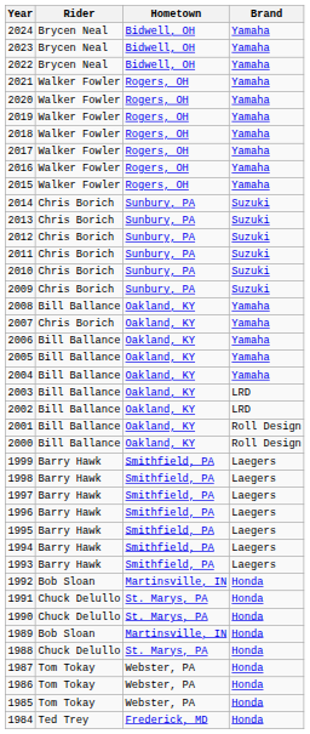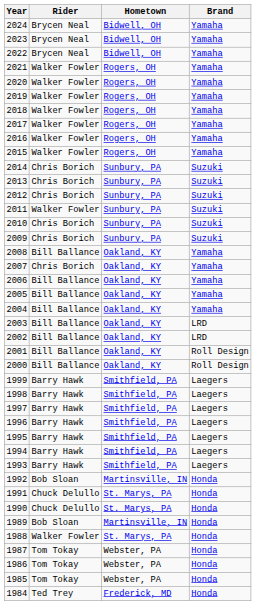 <table class="wikitable">
 <tr>
 <th>Year</th>
 <th>Rider</th>
 <th>Hometown</th>
 <th>Brand</th>
 </tr>
 <tr>
 <td>2024</td>
 <td>Brycen Neal</td>
 <td><a href='#'>Bidwell, OH</a></td>
 <td><a href='#'>Yamaha</a></td>
 </tr>
 <tr>
 <td>2023</td>
 <td>Brycen Neal</td>
 <td><a href='#'>Bidwell, OH</a></td>
 <td><a href='#'>Yamaha</a></td>
 </tr>
 <tr>
 <td>2022</td>
 <td>Brycen Neal</td>
 <td><a href='#'>Bidwell, OH</a></td>
 <td><a href='#'>Yamaha</a></td>
 </tr>
 <tr>
 <td>2021</td>
 <td>Walker Fowler</td>
 <td><a href='#'>Rogers, OH</a></td>
 <td><a href='#'>Yamaha</a></td>
 </tr>
 <tr>
 <td>2020</td>
 <td>Walker Fowler</td>
 <td><a href='#'>Rogers, OH</a></td>
 <td><a href='#'>Yamaha</a></td>
 </tr>
 <tr>
 <td>2019</td>
 <td>Walker Fowler</td>
 <td><a href='#'>Rogers, OH</a></td>
 <td><a href='#'>Yamaha</a></td>
 </tr>
 <tr>
 <td>2018</td>
 <td>Walker Fowler</td>
 <td><a href='#'>Rogers, OH</a></td>
 <td><a href='#'>Yamaha</a></td>
 </tr>
 <tr>
 <td>2017</td>
 <td>Walker Fowler</td>
 <td><a href='#'>Rogers, OH</a></td>
 <td><a href='#'>Yamaha</a></td>
 </tr>
 <tr>
 <td>2016</td>
 <td>Walker Fowler</td>
 <td><a href='#'>Rogers, OH</a></td>
 <td><a href='#'>Yamaha</a></td>
 </tr>
 <tr>
 <td>2015</td>
 <td>Walker Fowler</td>
 <td><a href='#'>Rogers, OH</a></td>
 <td><a href='#'>Yamaha</a></td>
 </tr>
 <tr>
 <td>2014</td>
 <td>Chris Borich</td>
 <td><a href='#'>Sunbury, PA</a></td>
 <td><a href='#'>Suzuki</a></td>
 </tr>
 <tr>
 <td>2013</td>
 <td>Chris Borich</td>
 <td><a href='#'>Sunbury, PA</a></td>
 <td><a href='#'>Suzuki</a></td>
 </tr>
 <tr>
 <td>2012</td>
 <td>Chris Borich</td>
 <td><a href='#'>Sunbury, PA</a></td>
 <td><a href='#'>Suzuki</a></td>
 </tr>
 <tr>
 <td>2011</td>
-<td>Chris Borich</td>
+<td>Walker Fowler</td>
 <td><a href='#'>Sunbury, PA</a></td>
 <td><a href='#'>Suzuki</a></td>
 </tr>
 <tr>
 <td>2010</td>
 <td>Chris Borich</td>
 <td><a href='#'>Sunbury, PA</a></td>
 <td><a href='#'>Suzuki</a></td>
 </tr>
 <tr>
 <td>2009</td>
 <td>Chris Borich</td>
 <td><a href='#'>Sunbury, PA</a></td>
 <td><a href='#'>Suzuki</a></td>
 </tr>
 <tr>
 <td>2008</td>
 <td>Bill Ballance</td>
 <td><a href='#'>Oakland, KY</a></td>
 <td><a href='#'>Yamaha</a></td>
 </tr>
 <tr>
 <td>2007</td>
 <td>Chris Borich</td>
 <td><a href='#'>Oakland, KY</a></td>
 <td><a href='#'>Yamaha</a></td>
 </tr>
 <tr>
 <td>2006</td>
 <td>Bill Ballance</td>
 <td><a href='#'>Oakland, KY</a></td>
 <td><a href='#'>Yamaha</a></td>
 </tr>
 <tr>
 <td>2005</td>
 <td>Bill Ballance</td>
 <td><a href='#'>Oakland, KY</a></td>
 <td><a href='#'>Yamaha</a></td>
 </tr>
 <tr>
 <td>2004</td>
 <td>Bill Ballance</td>
 <td><a href='#'>Oakland, KY</a></td>
 <td><a href='#'>Yamaha</a></td>
 </tr>
 <tr>
 <td>2003</td>
 <td>Bill Ballance</td>
 <td><a href='#'>Oakland, KY</a></td>
 <td>LRD</td>
 </tr>
 <tr>
 <td>2002</td>
 <td>Bill Ballance</td>
 <td><a href='#'>Oakland, KY</a></td>
 <td>LRD</td>
 </tr>
 <tr>
 <td>2001</td>
 <td>Bill Ballance</td>
 <td><a href='#'>Oakland, KY</a></td>
 <td>Roll Design</td>
 </tr>
 <tr>
 <td>2000</td>
 <td>Bill Ballance</td>
 <td><a href='#'>Oakland, KY</a></td>
 <td>Roll Design</td>
 </tr>
 <tr>
 <td>1999</td>
 <td>Barry Hawk</td>
 <td><a href='#'>Smithfield, PA</a></td>
 <td>Laegers</td>
 </tr>
 <tr>
 <td>1998</td>
 <td>Barry Hawk</td>
 <td><a href='#'>Smithfield, PA</a></td>
 <td>Laegers</td>
 </tr>
 <tr>
 <td>1997</td>
 <td>Barry Hawk</td>
 <td><a href='#'>Smithfield, PA</a></td>
 <td>Laegers</td>
 </tr>
 <tr>
 <td>1996</td>
 <td>Barry Hawk</td>
 <td><a href='#'>Smithfield, PA</a></td>
 <td>Laegers</td>
 </tr>
 <tr>
 <td>1995</td>
 <td>Barry Hawk</td>
 <td><a href='#'>Smithfield, PA</a></td>
 <td>Laegers</td>
 </tr>
 <tr>
 <td>1994</td>
 <td>Barry Hawk</td>
 <td><a href='#'>Smithfield, PA</a></td>
 <td>Laegers</td>
 </tr>
 <tr>
 <td>1993</td>
 <td>Barry Hawk</td>
 <td><a href='#'>Smithfield, PA</a></td>
 <td>Laegers</td>
 </tr>
 <tr>
 <td>1992</td>
 <td>Bob Sloan</td>
 <td><a href='#'>Martinsville, IN</a></td>
 <td><a href='#'>Honda</a></td>
 </tr>
 <tr>
 <td>1991</td>
 <td>Chuck Delullo</td>
 <td><a href='#'>St. Marys, PA</a></td>
 <td><a href='#'>Honda</a></td>
 </tr>
 <tr>
 <td>1990</td>
 <td>Chuck Delullo</td>
 <td><a href='#'>St. Marys, PA</a></td>
 <td><a href='#'>Honda</a></td>
 </tr>
 <tr>
 <td>1989</td>
 <td>Bob Sloan</td>
 <td><a href='#'>Martinsville, IN</a></td>
 <td><a href='#'>Honda</a></td>
 </tr>
 <tr>
 <td>1988</td>
-<td>Chuck Delullo</td>
+<td>Walker Fowler</td>
 <td><a href='#'>St. Marys, PA</a></td>
 <td><a href='#'>Honda</a></td>
 </tr>
 <tr>
 <td>1987</td>
 <td>Tom Tokay</td>
 <td>Webster, PA</td>
 <td><a href='#'>Honda</a></td>
 </tr>
 <tr>
 <td>1986</td>
 <td>Tom Tokay</td>
 <td>Webster, PA</td>
 <td><a href='#'>Honda</a></td>
 </tr>
 <tr>
 <td>1985</td>
 <td>Tom Tokay</td>
 <td>Webster, PA</td>
 <td><a href='#'>Honda</a></td>
 </tr>
 <tr>
 <td>1984</td>
 <td>Ted Trey</td>
 <td><a href='#'>Frederick, MD</a></td>
 <td><a href='#'>Honda</a></td>
 </tr>
 </table>
